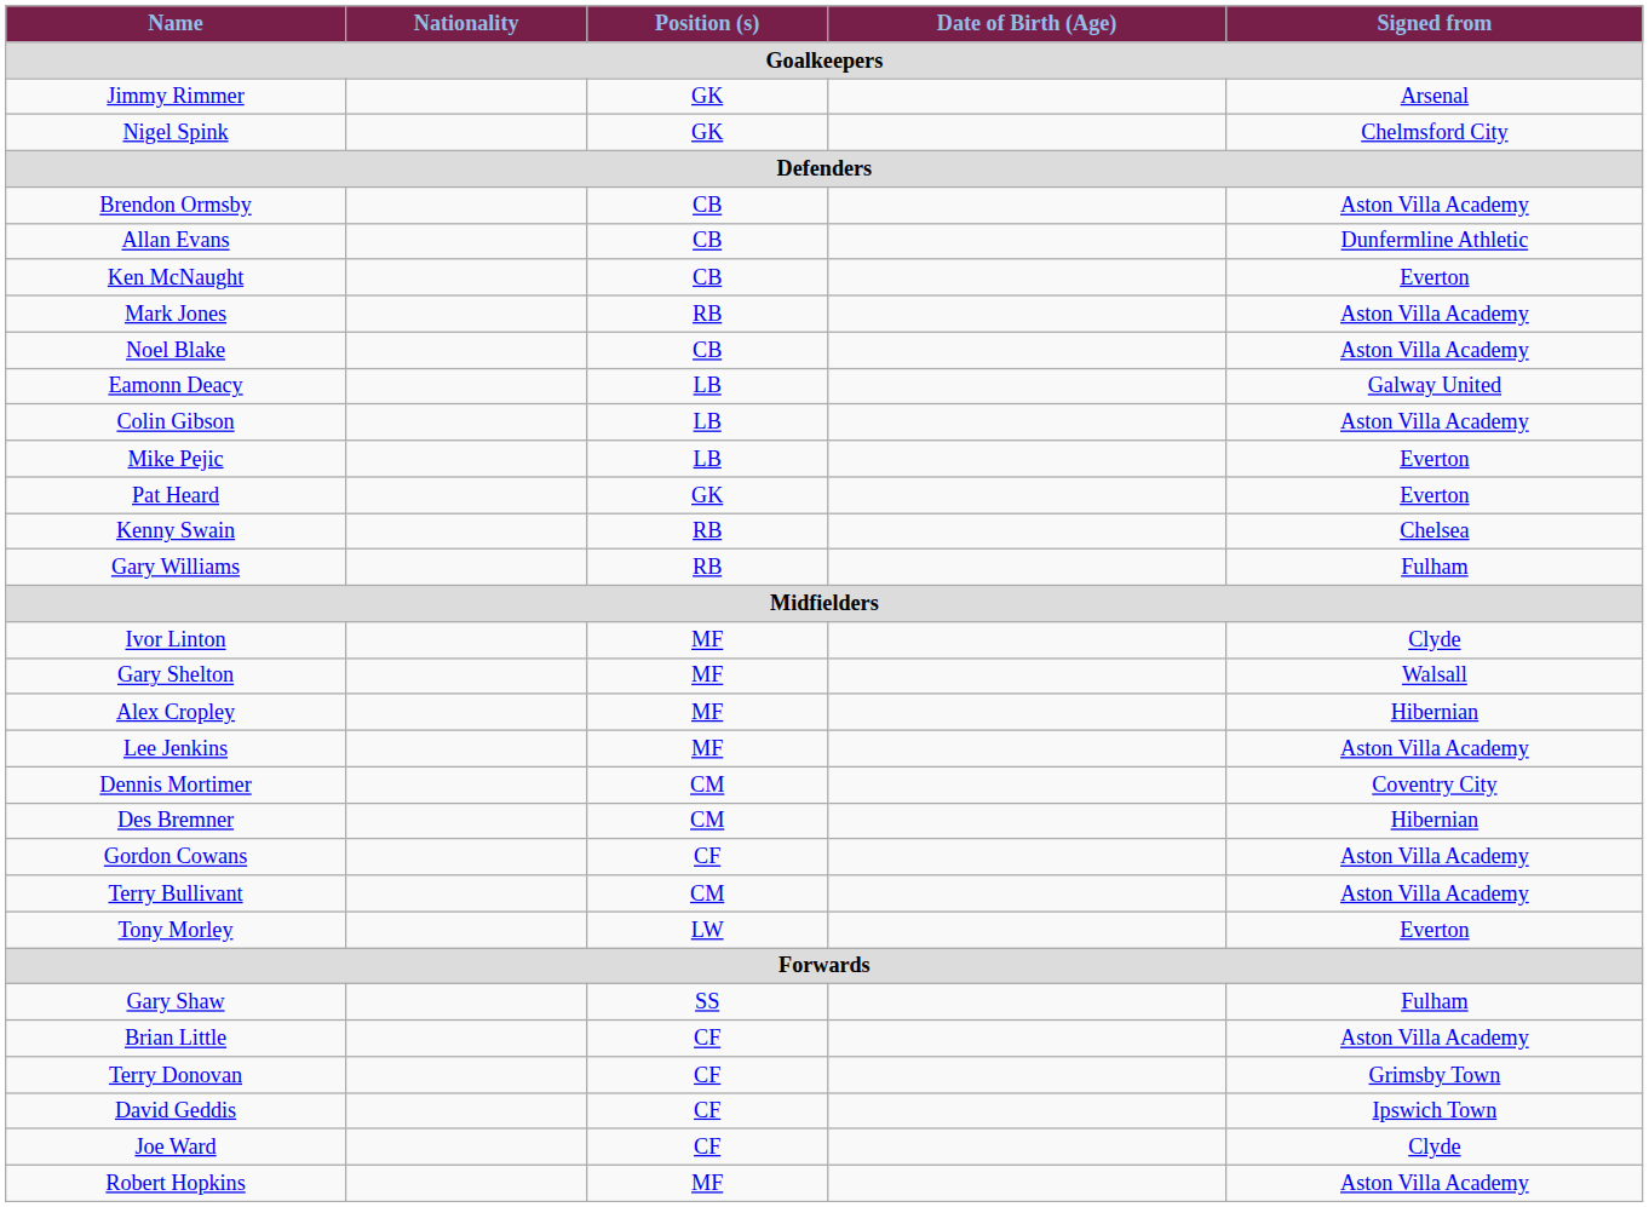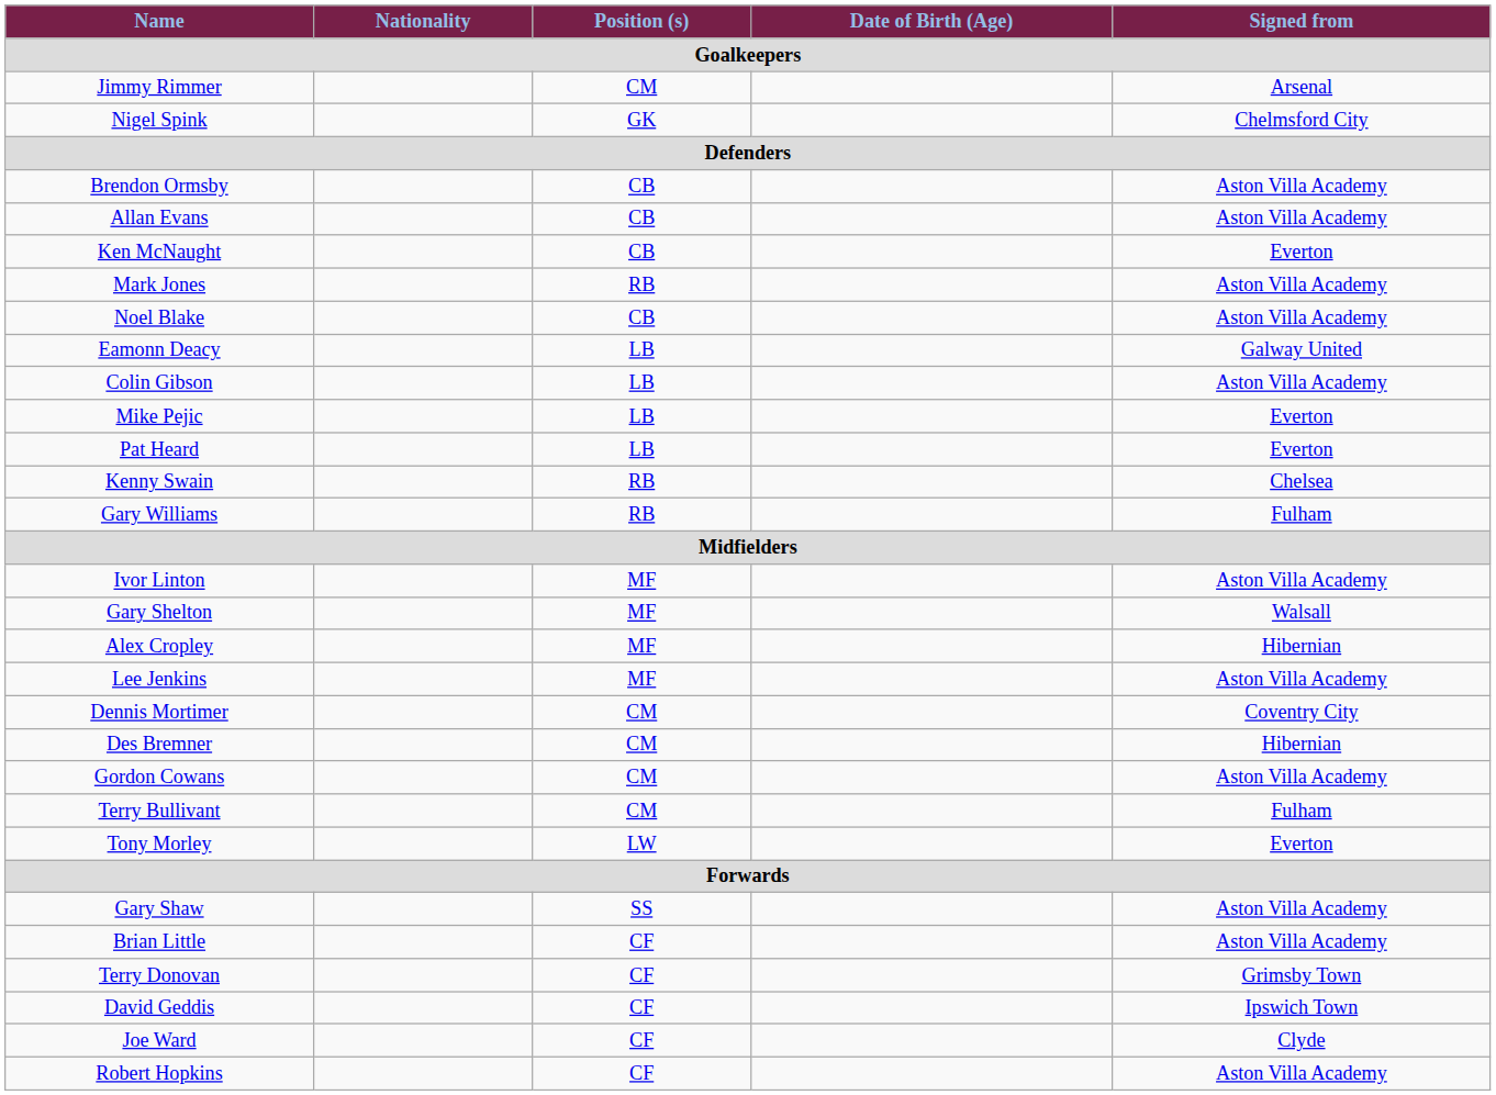 <table class="wikitable" style="text-align:center; font-size:90%; width:85%;">
 <tr>
 <th style="background:#771F48; color:#94BEE5; text-align:center;">Name</th>
 <th style="background:#771F48; color:#94BEE5; text-align:center;">Nationality</th>
 <th style="background:#771F48; color:#94BEE5; text-align:center;">Position (s)</th>
 <th style="background:#771F48; color:#94BEE5; text-align:center;">Date of Birth (Age)</th>
 <th style="background:#771F48; color:#94BEE5; text-align:center;">Signed from</th>
 </tr>
 <tr>
 <th colspan="6" style="background:#dcdcdc; text-align:center;">Goalkeepers</th>
 </tr>
 <tr>
 <td><a href='#'>Jimmy Rimmer</a></td>
 <td></td>
-<td><a href='#'>GK</a></td>
+<td><a href='#'>CM</a></td>
 <td></td>
 <td> <a href='#'>Arsenal</a></td>
 </tr>
 <tr>
 <td><a href='#'>Nigel Spink</a></td>
 <td></td>
 <td><a href='#'>GK</a></td>
 <td></td>
 <td> <a href='#'>Chelmsford City</a></td>
 </tr>
 <tr>
 <th colspan="6" style="background:#dcdcdc; text-align:center;">Defenders</th>
 </tr>
 <tr>
 <td><a href='#'>Brendon Ormsby</a></td>
 <td></td>
 <td><a href='#'>CB</a></td>
 <td></td>
 <td> <a href='#'>Aston Villa Academy</a></td>
 </tr>
 <tr>
 <td><a href='#'>Allan Evans</a></td>
 <td></td>
 <td><a href='#'>CB</a></td>
 <td></td>
-<td> <a href='#'>Dunfermline Athletic</a></td>
+<td> <a href='#'>Aston Villa Academy</a></td>
 </tr>
 <tr>
 <td><a href='#'>Ken McNaught</a></td>
 <td></td>
 <td><a href='#'>CB</a></td>
 <td></td>
 <td> <a href='#'>Everton</a></td>
 </tr>
 <tr>
 <td><a href='#'>Mark Jones</a></td>
 <td></td>
 <td><a href='#'>RB</a></td>
 <td></td>
 <td> <a href='#'>Aston Villa Academy</a></td>
 </tr>
 <tr>
 <td><a href='#'>Noel Blake</a></td>
 <td></td>
 <td><a href='#'>CB</a></td>
 <td></td>
 <td> <a href='#'>Aston Villa Academy</a></td>
 </tr>
 <tr>
 <td><a href='#'>Eamonn Deacy</a></td>
 <td></td>
 <td><a href='#'>LB</a></td>
 <td></td>
 <td> <a href='#'>Galway United</a></td>
 </tr>
 <tr>
 <td><a href='#'>Colin Gibson</a></td>
 <td></td>
 <td><a href='#'>LB</a></td>
 <td></td>
 <td> <a href='#'>Aston Villa Academy</a></td>
 </tr>
 <tr>
 <td><a href='#'>Mike Pejic</a></td>
 <td></td>
 <td><a href='#'>LB</a></td>
 <td></td>
 <td> <a href='#'>Everton</a></td>
 </tr>
 <tr>
 <td><a href='#'>Pat Heard</a></td>
 <td></td>
-<td><a href='#'>GK</a></td>
+<td><a href='#'>LB</a></td>
 <td></td>
 <td> <a href='#'>Everton</a></td>
 </tr>
 <tr>
 <td><a href='#'>Kenny Swain</a></td>
 <td></td>
 <td><a href='#'>RB</a></td>
 <td></td>
 <td> <a href='#'>Chelsea</a></td>
 </tr>
 <tr>
 <td><a href='#'>Gary Williams</a></td>
 <td></td>
 <td><a href='#'>RB</a></td>
 <td></td>
 <td> <a href='#'>Fulham</a></td>
 </tr>
 <tr>
 <th colspan="6" style="background:#dcdcdc; text-align:center;">Midfielders</th>
 </tr>
 <tr>
 <td><a href='#'>Ivor Linton</a></td>
 <td></td>
 <td><a href='#'>MF</a></td>
 <td></td>
-<td> <a href='#'>Clyde</a></td>
+<td> <a href='#'>Aston Villa Academy</a></td>
 </tr>
 <tr>
 <td><a href='#'>Gary Shelton</a></td>
 <td></td>
 <td><a href='#'>MF</a></td>
 <td></td>
 <td> <a href='#'>Walsall</a></td>
 </tr>
 <tr>
 <td><a href='#'>Alex Cropley</a></td>
 <td></td>
 <td><a href='#'>MF</a></td>
 <td></td>
 <td> <a href='#'>Hibernian</a></td>
 </tr>
 <tr>
 <td><a href='#'>Lee Jenkins</a></td>
 <td></td>
 <td><a href='#'>MF</a></td>
 <td></td>
 <td> <a href='#'>Aston Villa Academy</a></td>
 </tr>
 <tr>
 <td><a href='#'>Dennis Mortimer</a></td>
 <td></td>
 <td><a href='#'>CM</a></td>
 <td></td>
 <td> <a href='#'>Coventry City</a></td>
 </tr>
 <tr>
 <td><a href='#'>Des Bremner</a></td>
 <td></td>
 <td><a href='#'>CM</a></td>
 <td></td>
 <td> <a href='#'>Hibernian</a></td>
 </tr>
 <tr>
 <td><a href='#'>Gordon Cowans</a></td>
 <td></td>
-<td><a href='#'>CF</a></td>
+<td><a href='#'>CM</a></td>
 <td></td>
 <td> <a href='#'>Aston Villa Academy</a></td>
 </tr>
 <tr>
 <td><a href='#'>Terry Bullivant</a></td>
 <td></td>
 <td><a href='#'>CM</a></td>
 <td></td>
-<td> <a href='#'>Aston Villa Academy</a></td>
+<td> <a href='#'>Fulham</a></td>
 </tr>
 <tr>
 <td><a href='#'>Tony Morley</a></td>
 <td></td>
 <td><a href='#'>LW</a></td>
 <td></td>
 <td> <a href='#'>Everton</a></td>
 </tr>
 <tr>
 <th colspan="6" style="background:#dcdcdc; text-align:center;">Forwards</th>
 </tr>
 <tr>
 <td><a href='#'>Gary Shaw</a></td>
 <td></td>
 <td><a href='#'>SS</a></td>
 <td></td>
-<td> <a href='#'>Fulham</a></td>
+<td> <a href='#'>Aston Villa Academy</a></td>
 </tr>
 <tr>
 <td><a href='#'>Brian Little</a></td>
 <td></td>
 <td><a href='#'>CF</a></td>
 <td></td>
 <td> <a href='#'>Aston Villa Academy</a></td>
 </tr>
 <tr>
 <td><a href='#'>Terry Donovan</a></td>
 <td></td>
 <td><a href='#'>CF</a></td>
 <td></td>
 <td> <a href='#'>Grimsby Town</a></td>
 </tr>
 <tr>
 <td><a href='#'>David Geddis</a></td>
 <td></td>
 <td><a href='#'>CF</a></td>
 <td></td>
 <td> <a href='#'>Ipswich Town</a></td>
 </tr>
 <tr>
 <td><a href='#'>Joe Ward</a></td>
 <td></td>
 <td><a href='#'>CF</a></td>
 <td></td>
 <td> <a href='#'>Clyde</a></td>
 </tr>
 <tr>
 <td><a href='#'>Robert Hopkins</a></td>
 <td></td>
-<td><a href='#'>MF</a></td>
+<td><a href='#'>CF</a></td>
 <td></td>
 <td> <a href='#'>Aston Villa Academy</a></td>
 </tr>
 </table>
